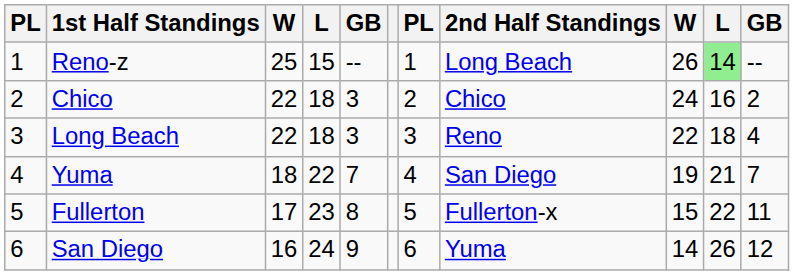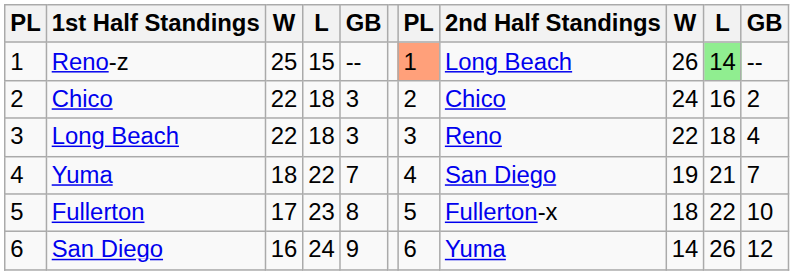 <table class="wikitable">
 <tr>
 <th>PL</th>
 <th>1st Half Standings</th>
 <th>W</th>
 <th>L</th>
 <th>GB</th>
 <th></th>
 <th>PL</th>
 <th>2nd Half Standings</th>
 <th>W</th>
 <th>L</th>
 <th>GB</th>
 </tr>
 <tr>
 <td>1</td>
 <td><a href='#'>Reno</a>-z</td>
 <td>25</td>
 <td>15</td>
 <td>--</td>
 <td></td>
-<td>1</td>
+<td style="background: lightsalmon;">1</td>
 <td><a href='#'>Long Beach</a></td>
 <td>26</td>
 <td style="background: lightgreen;">14</td>
 <td>--</td>
 </tr>
 <tr>
 <td>2</td>
 <td><a href='#'>Chico</a></td>
 <td>22</td>
 <td>18</td>
 <td>3</td>
 <td></td>
 <td>2</td>
 <td><a href='#'>Chico</a></td>
 <td>24</td>
 <td>16</td>
 <td>2</td>
 </tr>
 <tr>
 <td>3</td>
 <td><a href='#'>Long Beach</a></td>
 <td>22</td>
 <td>18</td>
 <td>3</td>
 <td></td>
 <td>3</td>
 <td><a href='#'>Reno</a></td>
 <td>22</td>
 <td>18</td>
 <td>4</td>
 </tr>
 <tr>
 <td>4</td>
 <td><a href='#'>Yuma</a></td>
 <td>18</td>
 <td>22</td>
 <td>7</td>
 <td></td>
 <td>4</td>
 <td><a href='#'>San Diego</a></td>
 <td>19</td>
 <td>21</td>
 <td>7</td>
 </tr>
 <tr>
 <td>5</td>
 <td><a href='#'>Fullerton</a></td>
 <td>17</td>
 <td>23</td>
 <td>8</td>
 <td></td>
 <td>5</td>
 <td><a href='#'>Fullerton</a>-x</td>
-<td>15</td>
+<td>18</td>
 <td>22</td>
-<td>11</td>
+<td>10</td>
 </tr>
 <tr>
 <td>6</td>
 <td><a href='#'>San Diego</a></td>
 <td>16</td>
 <td>24</td>
 <td>9</td>
 <td></td>
 <td>6</td>
 <td><a href='#'>Yuma</a></td>
 <td>14</td>
 <td>26</td>
 <td>12</td>
 </tr>
 </table>
